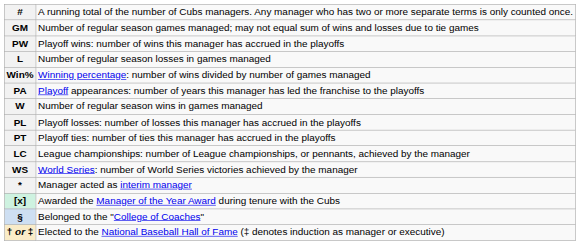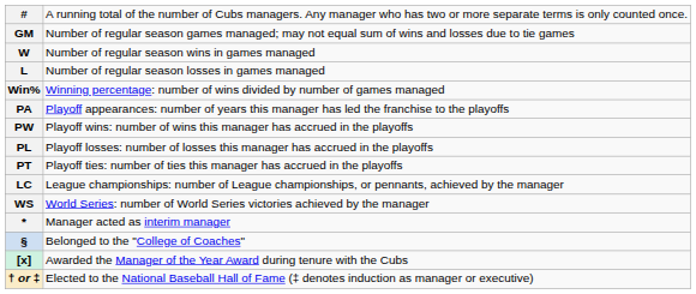 <table class="wikitable">
 <tr>
 <th scope="row" align="center">#</th>
 <td>A running total of the number of Cubs managers. Any manager who has two or more separate terms is only counted once.</td>
 </tr>
 <tr>
 <th scope="row" align="center">GM</th>
 <td>Number of regular season games managed; may not equal sum of wins and losses due to tie games</td>
 </tr>
 <tr>
-<th scope="row" align="center">PW</th>
-<td>Playoff wins: number of wins this manager has accrued in the playoffs</td>
+<th scope="row" align="center">W</th>
+<td>Number of regular season wins in games managed</td>
 </tr>
 <tr>
 <th scope="row" align="center">L</th>
 <td>Number of regular season losses in games managed</td>
 </tr>
 <tr>
 <th scope="row" align="center">Win%</th>
 <td><a href='#'>Winning percentage</a>: number of wins divided by number of games managed</td>
 </tr>
 <tr>
 <th scope="row" align="center">PA</th>
 <td><a href='#'>Playoff</a> appearances: number of years this manager has led the franchise to the playoffs</td>
 </tr>
 <tr>
-<th scope="row" align="center">W</th>
-<td>Number of regular season wins in games managed</td>
+<th scope="row" align="center">PW</th>
+<td>Playoff wins: number of wins this manager has accrued in the playoffs</td>
 </tr>
 <tr>
 <th scope="row" align="center">PL</th>
 <td>Playoff losses: number of losses this manager has accrued in the playoffs</td>
 </tr>
 <tr>
 <th scope="row" align="center">PT</th>
 <td>Playoff ties: number of ties this manager has accrued in the playoffs</td>
 </tr>
 <tr>
 <th scope="row" align="center">LC</th>
 <td>League championships: number of League championships, or pennants, achieved by the manager</td>
 </tr>
 <tr>
 <th scope="row" align="center">WS</th>
 <td><a href='#'>World Series</a>: number of World Series victories achieved by the manager</td>
 </tr>
 <tr>
 <th scope="row" align="center">*</th>
 <td>Manager acted as <a href='#'>interim manager</a></td>
 </tr>
 <tr>
+<th scope="row" align="center" style="background: #cedff2">§</th>
+<td>Belonged to the "<a href='#'>College of Coaches</a>"</td>
+</tr>
+<tr>
 <th scope="row" align="center" style="background: #cef2e0">[x]</th>
 <td>Awarded the <a href='#'>Manager of the Year Award</a> during tenure with the Cubs</td>
-</tr>
-<tr>
-<th scope="row" align="center" style="background: #cedff2">§</th>
-<td>Belonged to the "<a href='#'>College of Coaches</a>"</td>
 </tr>
 <tr>
 <th scope="row" align="center" style="background: #faecc8">† <em>or</em> ‡</th>
 <td>Elected to the <a href='#'>National Baseball Hall of Fame</a> (‡ denotes induction as manager or executive)</td>
 </tr>
 </table>
